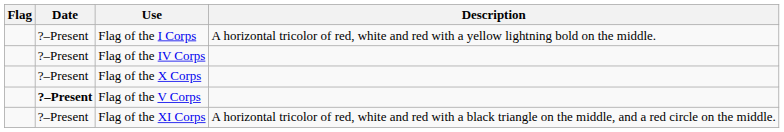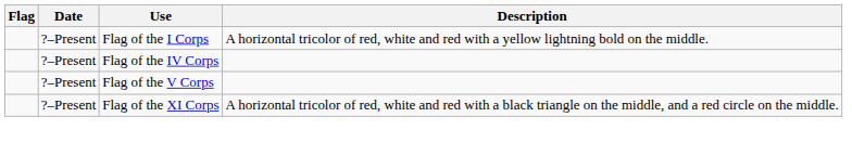 <table class="wikitable sortable">
 <tr>
 <th>Flag</th>
 <th>Date</th>
 <th>Use</th>
 <th>Description</th>
 </tr>
 <tr>
 <td></td>
 <td>?–Present</td>
 <td>Flag of the <a href='#'>I Corps</a></td>
 <td>A horizontal tricolor of red, white and red with a yellow lightning bold on the middle.</td>
 </tr>
 <tr>
 <td></td>
 <td>?–Present</td>
 <td>Flag of the <a href='#'>IV Corps</a></td>
 <td></td>
 </tr>
 <tr>
 <td></td>
 <td>?–Present</td>
-<td>Flag of the <a href='#'>X Corps</a></td>
-<td></td>
-</tr>
-<tr>
-<td></td>
-<td><strong>?–Present</strong></td>
 <td>Flag of the <a href='#'>V Corps</a></td>
 <td></td>
 </tr>
 <tr>
 <td></td>
 <td>?–Present</td>
 <td>Flag of the <a href='#'>XI Corps</a></td>
 <td>A horizontal tricolor of red, white and red with a black triangle on the middle, and a red circle on the middle.</td>
 </tr>
 </table>
